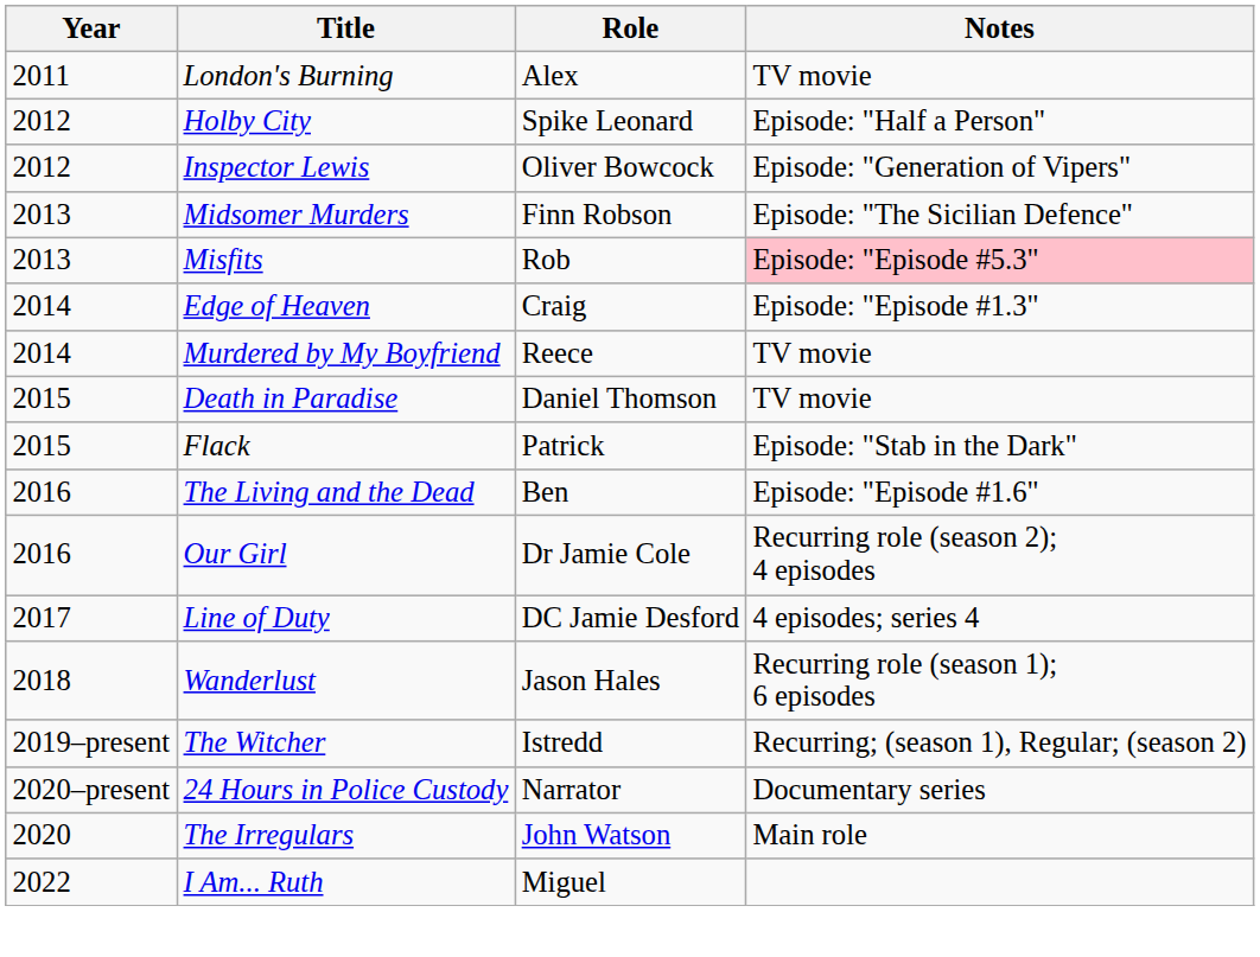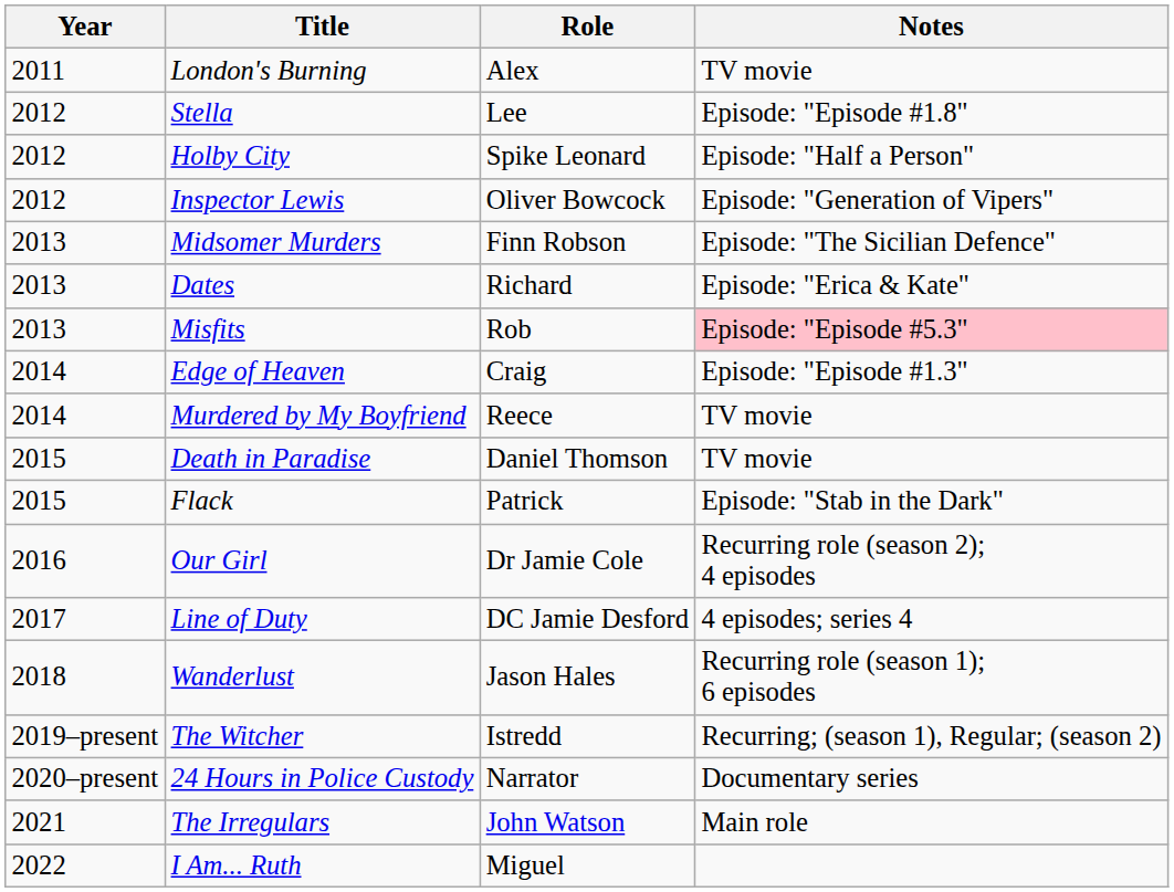 <table class="wikitable sortable">
 <tr>
 <th>Year</th>
 <th>Title</th>
 <th>Role</th>
 <th>Notes</th>
 </tr>
 <tr>
 <td>2011</td>
 <td><em>London's Burning</em></td>
 <td>Alex</td>
 <td>TV movie</td>
+</tr>
+<tr>
+<td>2012</td>
+<td><em><a href='#'>Stella</a></em></td>
+<td>Lee</td>
+<td>Episode: "Episode #1.8"</td>
 </tr>
 <tr>
 <td>2012</td>
 <td><em><a href='#'>Holby City</a></em></td>
 <td>Spike Leonard</td>
 <td>Episode: "Half a Person"</td>
 </tr>
 <tr>
 <td>2012</td>
 <td><em><a href='#'>Inspector Lewis</a></em></td>
 <td>Oliver Bowcock</td>
 <td>Episode: "Generation of Vipers"</td>
 </tr>
 <tr>
 <td>2013</td>
 <td><em><a href='#'>Midsomer Murders</a></em></td>
 <td>Finn Robson</td>
 <td>Episode: "The Sicilian Defence"</td>
+</tr>
+<tr>
+<td>2013</td>
+<td><em><a href='#'>Dates</a></em></td>
+<td>Richard</td>
+<td>Episode: "Erica & Kate"</td>
 </tr>
 <tr>
 <td>2013</td>
 <td><em><a href='#'>Misfits</a></em></td>
 <td>Rob</td>
 <td style="background: pink;">Episode: "Episode #5.3"</td>
 </tr>
 <tr>
 <td>2014</td>
 <td><em><a href='#'>Edge of Heaven</a></em></td>
 <td>Craig</td>
 <td>Episode: "Episode #1.3"</td>
 </tr>
 <tr>
 <td>2014</td>
 <td><em><a href='#'>Murdered by My Boyfriend</a></em></td>
 <td>Reece</td>
 <td>TV movie</td>
 </tr>
 <tr>
 <td>2015</td>
 <td><em><a href='#'>Death in Paradise</a></em></td>
 <td>Daniel Thomson</td>
 <td>TV movie</td>
 </tr>
 <tr>
 <td>2015</td>
 <td><em>Flack</em></td>
 <td>Patrick</td>
 <td>Episode: "Stab in the Dark"</td>
 </tr>
 <tr>
 <td>2016</td>
-<td><em><a href='#'>The Living and the Dead</a></em></td>
-<td>Ben</td>
-<td>Episode: "Episode #1.6"</td>
-</tr>
-<tr>
-<td>2016</td>
 <td><em><a href='#'>Our Girl</a></em></td>
 <td>Dr Jamie Cole</td>
 <td>Recurring role (season 2); <br> 4 episodes</td>
 </tr>
 <tr>
 <td>2017</td>
 <td><em><a href='#'>Line of Duty</a></em></td>
 <td>DC Jamie Desford</td>
 <td>4 episodes; series 4</td>
 </tr>
 <tr>
 <td>2018</td>
 <td><em><a href='#'>Wanderlust</a></em></td>
 <td>Jason Hales</td>
 <td>Recurring role (season 1); <br> 6 episodes</td>
 </tr>
 <tr>
 <td>2019–present</td>
 <td><em><a href='#'>The Witcher</a></em></td>
 <td>Istredd</td>
 <td>Recurring; (season 1), Regular; (season 2)</td>
 </tr>
 <tr>
 <td>2020–present</td>
 <td><em><a href='#'>24 Hours in Police Custody</a></em></td>
 <td>Narrator</td>
 <td>Documentary series</td>
 </tr>
 <tr>
-<td>2020</td>
+<td>2021</td>
 <td><em><a href='#'>The Irregulars</a></em></td>
 <td><a href='#'>John Watson</a></td>
 <td>Main role</td>
 </tr>
 <tr>
 <td>2022</td>
 <td><em><a href='#'>I Am... Ruth</a></em></td>
 <td>Miguel</td>
 <td></td>
 </tr>
 <tr>
 </tr>
 </table>
